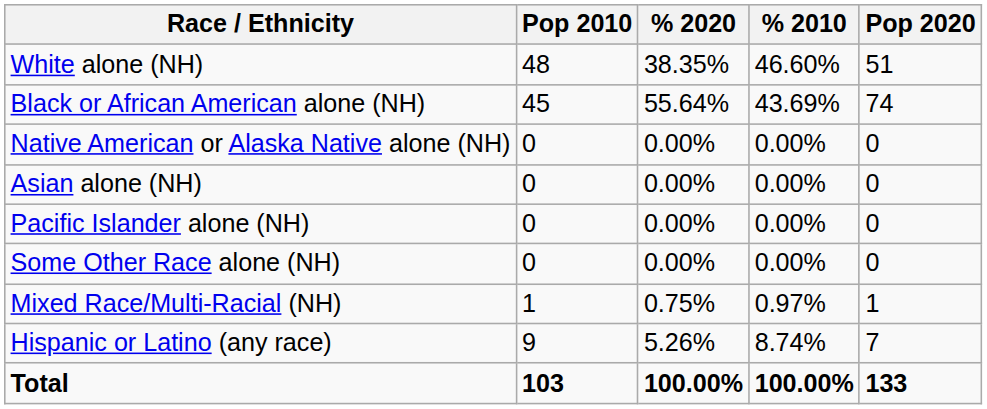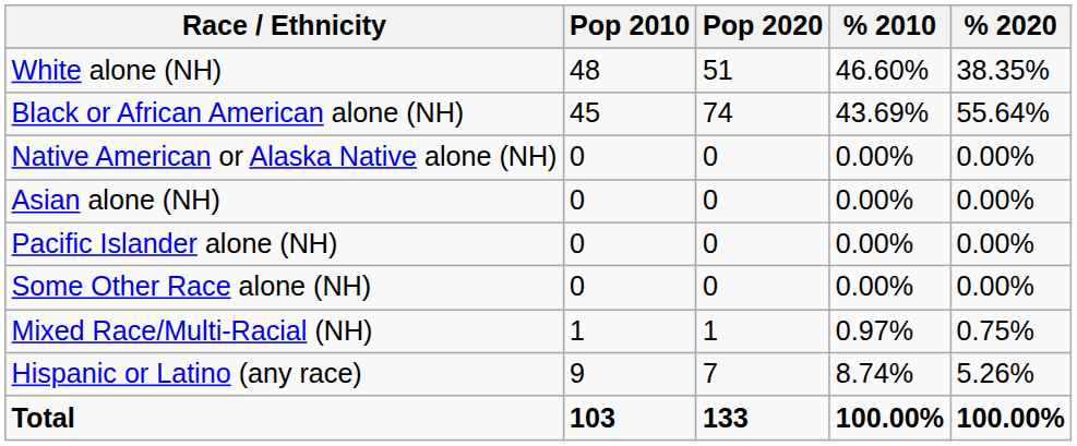 <table class="wikitable">
 <tr>
 <th>Race / Ethnicity</th>
 <th>Pop 2010</th>
+<th>Pop 2020</th>
+<th>% 2010</th>
 <th>% 2020</th>
-<th>% 2010</th>
-<th>Pop 2020</th>
 </tr>
 <tr>
 <td><a href='#'>White</a> alone (NH)</td>
 <td>48</td>
+<td>51</td>
+<td>46.60%</td>
 <td>38.35%</td>
-<td>46.60%</td>
-<td>51</td>
 </tr>
 <tr>
 <td><a href='#'>Black or African American</a> alone (NH)</td>
 <td>45</td>
+<td>74</td>
+<td>43.69%</td>
 <td>55.64%</td>
-<td>43.69%</td>
-<td>74</td>
 </tr>
 <tr>
 <td><a href='#'>Native American</a> or <a href='#'>Alaska Native</a> alone (NH)</td>
 <td>0</td>
+<td>0</td>
 <td>0.00%</td>
 <td>0.00%</td>
-<td>0</td>
 </tr>
 <tr>
 <td><a href='#'>Asian</a> alone (NH)</td>
 <td>0</td>
+<td>0</td>
 <td>0.00%</td>
 <td>0.00%</td>
-<td>0</td>
 </tr>
 <tr>
 <td><a href='#'>Pacific Islander</a> alone (NH)</td>
 <td>0</td>
+<td>0</td>
 <td>0.00%</td>
 <td>0.00%</td>
-<td>0</td>
 </tr>
 <tr>
 <td><a href='#'>Some Other Race</a> alone (NH)</td>
 <td>0</td>
+<td>0</td>
 <td>0.00%</td>
 <td>0.00%</td>
-<td>0</td>
 </tr>
 <tr>
 <td><a href='#'>Mixed Race/Multi-Racial</a> (NH)</td>
 <td>1</td>
+<td>1</td>
+<td>0.97%</td>
 <td>0.75%</td>
-<td>0.97%</td>
-<td>1</td>
 </tr>
 <tr>
 <td><a href='#'>Hispanic or Latino</a> (any race)</td>
 <td>9</td>
+<td>7</td>
+<td>8.74%</td>
 <td>5.26%</td>
-<td>8.74%</td>
-<td>7</td>
 </tr>
 <tr>
 <td><strong>Total</strong></td>
 <td><strong>103</strong></td>
+<td><strong>133</strong></td>
 <td><strong>100.00%</strong></td>
 <td><strong>100.00%</strong></td>
-<td><strong>133</strong></td>
 </tr>
 </table>
